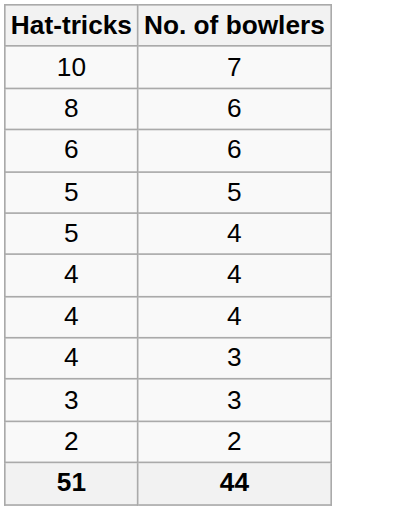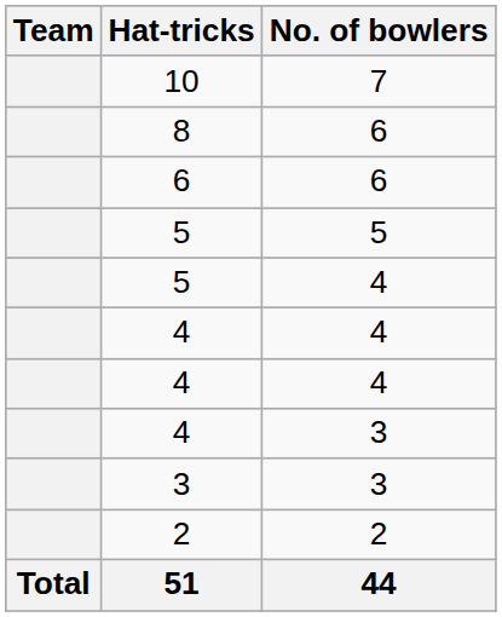 <table class="wikitable plainrowheaders" style="text-align:center">
 <tr>
+<th scope="col">Team</th>
 <th scope="col">Hat-tricks</th>
 <th>No. of bowlers</th>
 </tr>
 <tr>
+<th scope="row"></th>
 <td>10</td>
 <td>7</td>
 </tr>
 <tr>
+<th scope="row"></th>
 <td>8</td>
 <td>6</td>
 </tr>
 <tr>
+<th scope="row"></th>
 <td>6</td>
 <td>6</td>
 </tr>
 <tr>
+<th scope="row"></th>
 <td>5</td>
 <td>5</td>
 </tr>
 <tr>
+<th scope="row"></th>
 <td>5</td>
 <td>4</td>
 </tr>
 <tr>
+<th scope="row"></th>
 <td>4</td>
 <td>4</td>
 </tr>
 <tr>
+<th scope="row"></th>
 <td>4</td>
 <td>4</td>
 </tr>
 <tr>
+<th scope="row"></th>
 <td>4</td>
 <td>3</td>
 </tr>
 <tr>
+<th scope="row"></th>
 <td>3</td>
 <td>3</td>
 </tr>
 <tr>
+<th scope="row"></th>
 <td>2</td>
 <td>2</td>
 </tr>
 <tr>
+<th>Total</th>
 <th>51</th>
 <th>44</th>
 </tr>
 </table>
